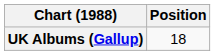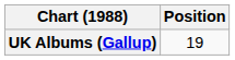 <table class="wikitable plainrowheaders" style="text-align:center">
 <tr>
 <th scope="col">Chart (1988)</th>
 <th scope="col">Position</th>
 </tr>
 <tr>
 <th scope="row">UK Albums (<a href='#'>Gallup</a>)</th>
-<td>18</td>
+<td>19</td>
 </tr>
 </table>
